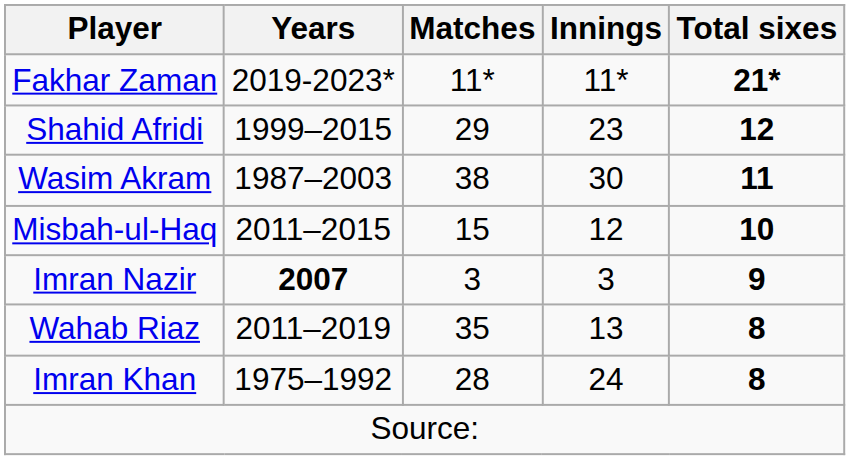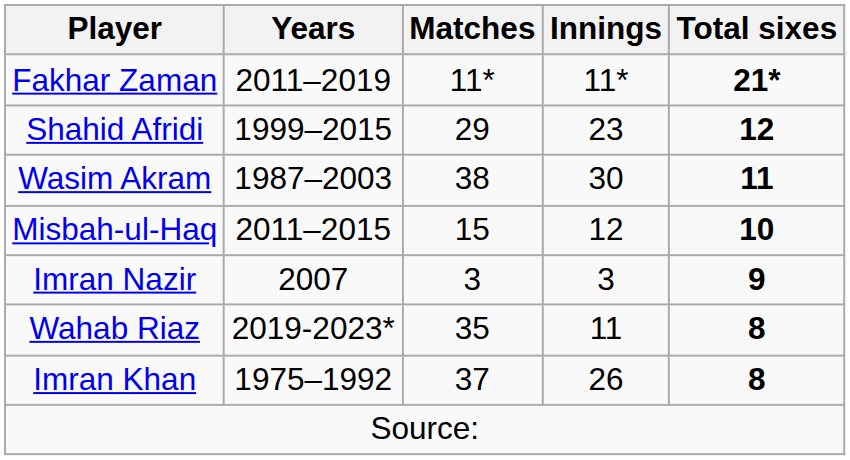 <table class="wikitable sortable" style="text-align:center">
 <tr>
 <th scope="col">Player</th>
 <th scope="col">Years</th>
 <th scope="col">Matches</th>
 <th scope="col">Innings</th>
 <th scope="col">Total sixes</th>
 </tr>
 <tr>
 <td><a href='#'>Fakhar Zaman</a></td>
-<td>2019-2023*</td>
+<td>2011–2019</td>
 <td>11*</td>
 <td>11*</td>
 <td><strong>21*</strong></td>
 </tr>
 <tr>
 <td><a href='#'>Shahid Afridi</a></td>
 <td>1999–2015</td>
 <td>29</td>
 <td>23</td>
 <td><strong>12</strong></td>
 </tr>
 <tr>
 <td><a href='#'>Wasim Akram</a></td>
 <td>1987–2003</td>
 <td>38</td>
 <td>30</td>
 <td><strong>11</strong></td>
 </tr>
 <tr>
 <td><a href='#'>Misbah-ul-Haq</a></td>
 <td>2011–2015</td>
 <td>15</td>
 <td>12</td>
 <td><strong>10</strong></td>
 </tr>
 <tr>
 <td><a href='#'>Imran Nazir</a></td>
-<td><strong>2007</strong></td>
+<td>2007</td>
 <td>3</td>
 <td>3</td>
 <td><strong>9</strong></td>
 </tr>
 <tr>
 <td><a href='#'>Wahab Riaz</a></td>
-<td>2011–2019</td>
+<td>2019-2023*</td>
 <td>35</td>
-<td>13</td>
+<td>11</td>
 <td><strong>8</strong></td>
 </tr>
 <tr>
 <td><a href='#'>Imran Khan</a></td>
 <td>1975–1992</td>
-<td>28</td>
-<td>24</td>
+<td>37</td>
+<td>26</td>
 <td><strong>8</strong></td>
 </tr>
 <tr>
 <td colspan="5">Source:</td>
 </tr>
 </table>
